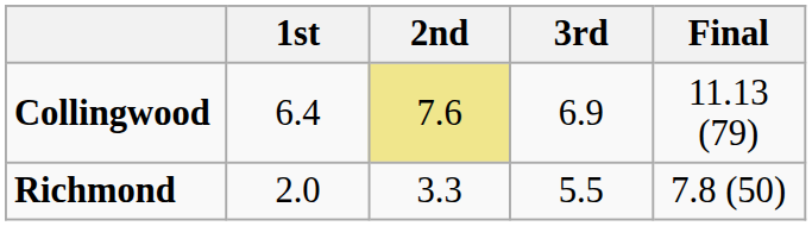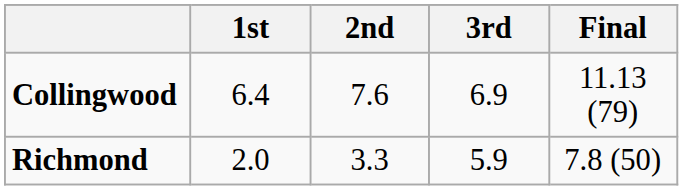 <table class="wikitable">
 <tr>
 <th width="90pt"></th>
 <th width="55pt">1st</th>
 <th width="55pt">2nd</th>
 <th width="55pt">3rd</th>
 <th width="60pt">Final</th>
 </tr>
 <tr>
 <td><strong>Collingwood</strong></td>
 <td align="center">6.4</td>
-<td align="center" style="background: khaki;">7.6</td>
+<td align="center">7.6</td>
 <td align="center">6.9</td>
 <td align="center">11.13 (79)</td>
 </tr>
 <tr>
 <td><strong>Richmond</strong></td>
 <td align="center">2.0</td>
 <td align="center">3.3</td>
-<td align="center">5.5</td>
+<td align="center">5.9</td>
 <td align="center">7.8 (50)</td>
 </tr>
 </table>
